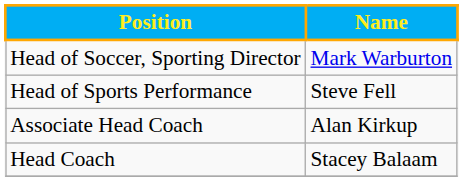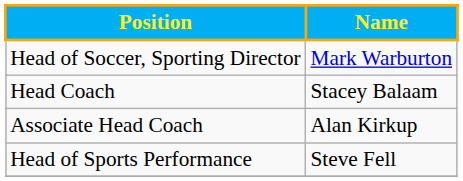 <table class="wikitable sortable">
 <tr>
 <th style="background:#00aef3; color:#ffed1d; border:2px solid #ffa702;" scope="col">Position</th>
 <th style="background:#00aef3; color:#ffed1d; border:2px solid #ffa702;" scope="col">Name</th>
 </tr>
 <tr>
 <td>Head of Soccer, Sporting Director</td>
 <td> <a href='#'>Mark Warburton</a></td>
 </tr>
 <tr>
-<td>Head of Sports Performance</td>
-<td> Steve Fell</td>
+<td>Head Coach</td>
+<td> Stacey Balaam</td>
 </tr>
 <tr>
 <td>Associate Head Coach</td>
 <td> Alan Kirkup</td>
 </tr>
 <tr>
-<td>Head Coach</td>
-<td> Stacey Balaam</td>
+<td>Head of Sports Performance</td>
+<td> Steve Fell</td>
 </tr>
 <tr>
 </tr>
 </table>
